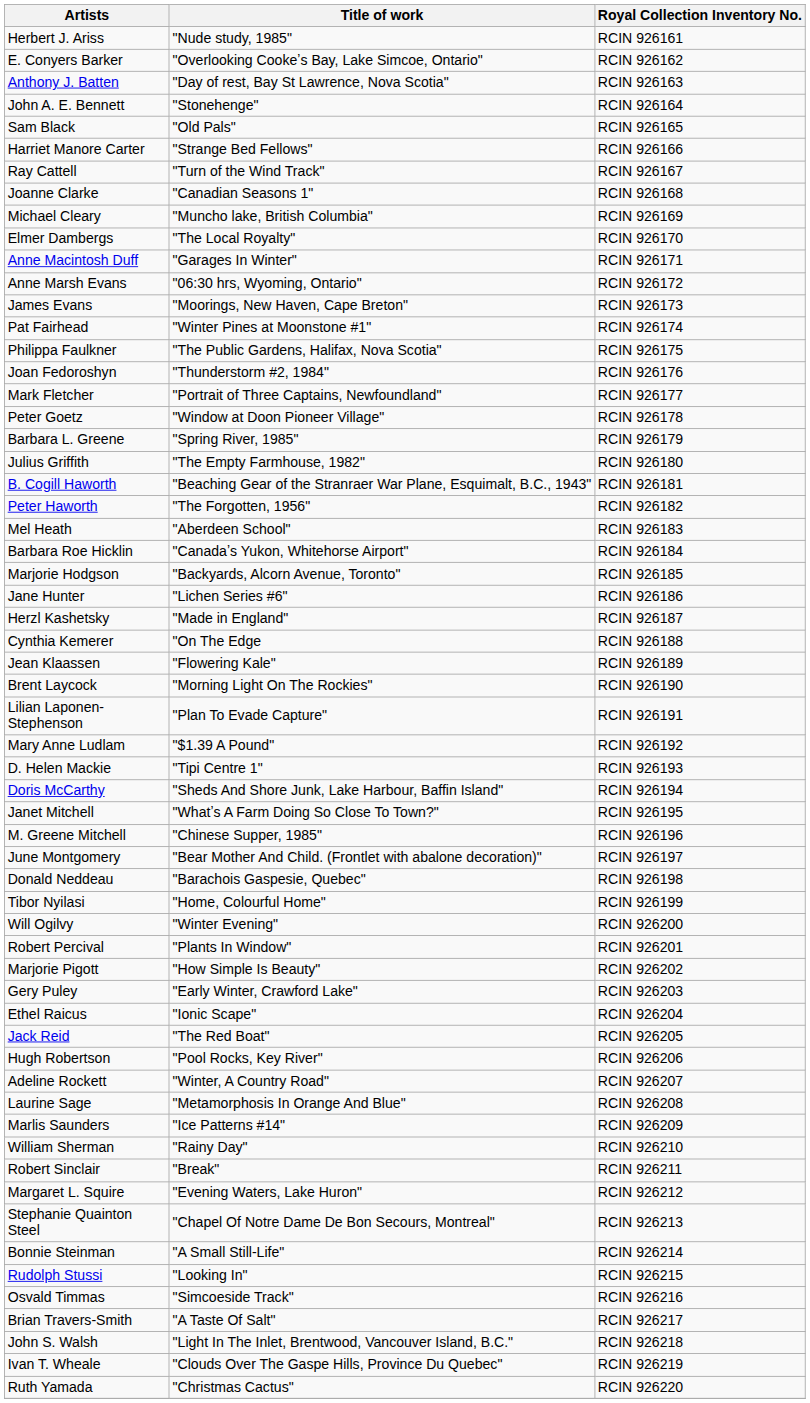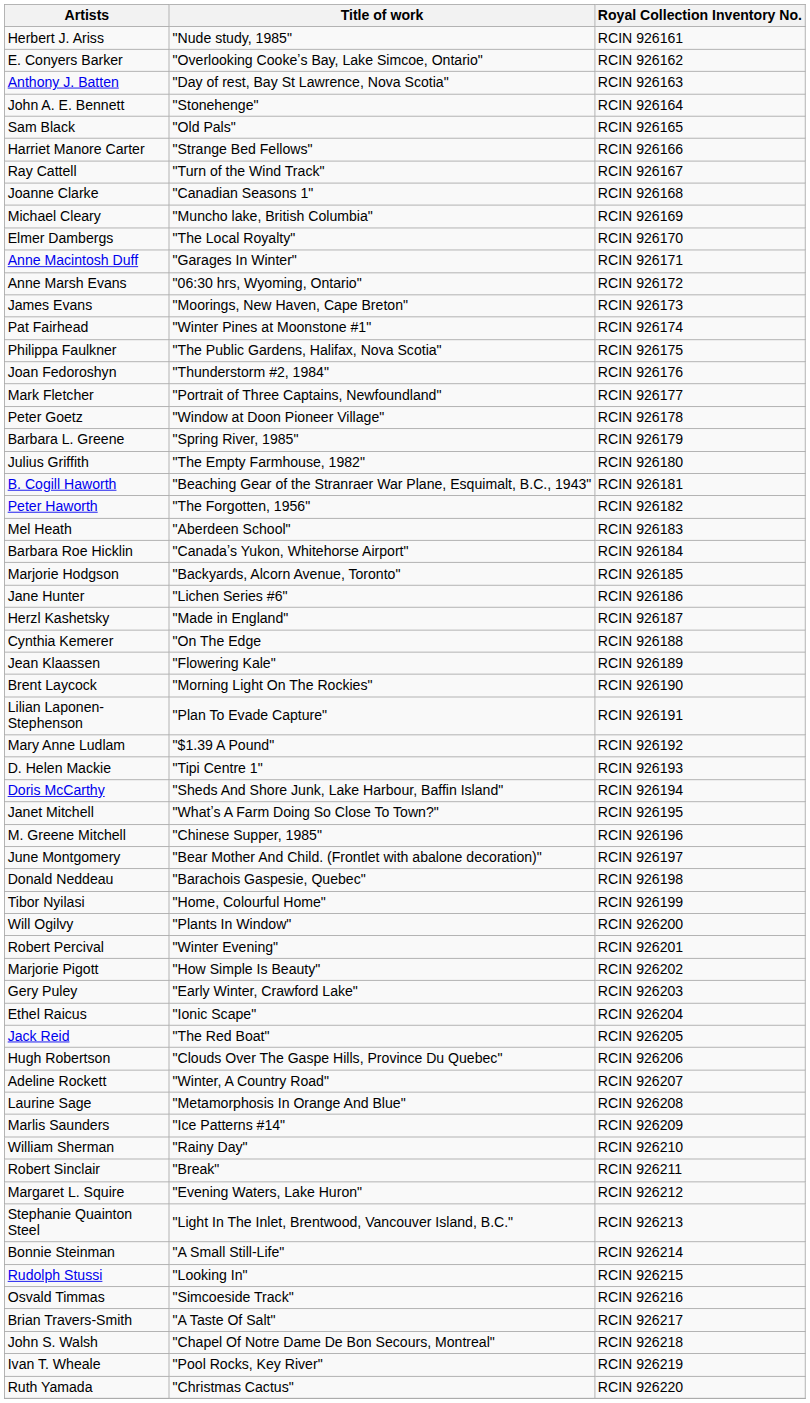 <table class="wikitable">
 <tr>
 <th>Artists</th>
 <th>Title of work</th>
 <th>Royal Collection Inventory No.</th>
 </tr>
 <tr>
 <td width="180pt">Herbert J. Ariss</td>
 <td>"Nude study, 1985"</td>
 <td>RCIN 926161</td>
 </tr>
 <tr>
 <td>E. Conyers Barker</td>
 <td>"Overlooking Cookeʼs Bay, Lake Simcoe, Ontario"</td>
 <td>RCIN 926162</td>
 </tr>
 <tr>
 <td><a href='#'>Anthony J. Batten</a></td>
 <td>"Day of rest, Bay St Lawrence, Nova Scotia"</td>
 <td>RCIN 926163</td>
 </tr>
 <tr>
 <td>John A. E. Bennett</td>
 <td>"Stonehenge"</td>
 <td>RCIN 926164</td>
 </tr>
 <tr>
 <td>Sam Black</td>
 <td>"Old Pals"</td>
 <td>RCIN 926165</td>
 </tr>
 <tr>
 <td>Harriet Manore Carter</td>
 <td>"Strange Bed Fellows"</td>
 <td>RCIN 926166</td>
 </tr>
 <tr>
 <td>Ray Cattell</td>
 <td>"Turn of the Wind Track"</td>
 <td>RCIN 926167</td>
 </tr>
 <tr>
 <td>Joanne Clarke</td>
 <td>"Canadian Seasons 1"</td>
 <td>RCIN 926168</td>
 </tr>
 <tr>
 <td>Michael Cleary</td>
 <td>"Muncho lake, British Columbia"</td>
 <td>RCIN 926169</td>
 </tr>
 <tr>
 <td>Elmer Dambergs</td>
 <td>"The Local Royalty"</td>
 <td>RCIN 926170</td>
 </tr>
 <tr>
 <td><a href='#'>Anne Macintosh Duff</a></td>
 <td>"Garages In Winter"</td>
 <td>RCIN 926171</td>
 </tr>
 <tr>
 <td>Anne Marsh Evans</td>
 <td>"06:30 hrs, Wyoming, Ontario"</td>
 <td>RCIN 926172</td>
 </tr>
 <tr>
 <td>James Evans</td>
 <td>"Moorings, New Haven, Cape Breton"</td>
 <td>RCIN 926173</td>
 </tr>
 <tr>
 <td>Pat Fairhead</td>
 <td>"Winter Pines at Moonstone #1"</td>
 <td>RCIN 926174</td>
 </tr>
 <tr>
 <td>Philippa Faulkner</td>
 <td>"The Public Gardens, Halifax, Nova Scotia"</td>
 <td>RCIN 926175</td>
 </tr>
 <tr>
 <td>Joan Fedoroshyn</td>
 <td>"Thunderstorm #2, 1984"</td>
 <td>RCIN 926176</td>
 </tr>
 <tr>
 <td>Mark Fletcher</td>
 <td>"Portrait of Three Captains, Newfoundland"</td>
 <td>RCIN 926177</td>
 </tr>
 <tr>
 <td>Peter Goetz</td>
 <td>"Window at Doon Pioneer Village"</td>
 <td>RCIN 926178</td>
 </tr>
 <tr>
 <td>Barbara L. Greene</td>
 <td>"Spring River, 1985"</td>
 <td>RCIN 926179</td>
 </tr>
 <tr>
 <td>Julius Griffith</td>
 <td>"The Empty Farmhouse, 1982"</td>
 <td>RCIN 926180</td>
 </tr>
 <tr>
 <td><a href='#'>B. Cogill Haworth</a></td>
 <td>"Beaching Gear of the Stranraer War Plane, Esquimalt, B.C., 1943"</td>
 <td>RCIN 926181</td>
 </tr>
 <tr>
 <td><a href='#'>Peter Haworth</a></td>
 <td>"The Forgotten, 1956"</td>
 <td>RCIN 926182</td>
 </tr>
 <tr>
 <td>Mel Heath</td>
 <td>"Aberdeen School"</td>
 <td>RCIN 926183</td>
 </tr>
 <tr>
 <td>Barbara Roe Hicklin</td>
 <td>"Canadaʼs Yukon, Whitehorse Airport"</td>
 <td>RCIN 926184</td>
 </tr>
 <tr>
 <td>Marjorie Hodgson</td>
 <td>"Backyards, Alcorn Avenue, Toronto"</td>
 <td>RCIN 926185</td>
 </tr>
 <tr>
 <td>Jane Hunter</td>
 <td>"Lichen Series #6"</td>
 <td>RCIN 926186</td>
 </tr>
 <tr>
 <td>Herzl Kashetsky</td>
 <td>"Made in England"</td>
 <td>RCIN 926187</td>
 </tr>
 <tr>
 <td>Cynthia Kemerer</td>
 <td>"On The Edge</td>
 <td>RCIN 926188</td>
 </tr>
 <tr>
 <td>Jean Klaassen</td>
 <td>"Flowering Kale"</td>
 <td>RCIN 926189</td>
 </tr>
 <tr>
 <td>Brent Laycock</td>
 <td>"Morning Light On The Rockies"</td>
 <td>RCIN 926190</td>
 </tr>
 <tr>
 <td>Lilian Laponen-Stephenson</td>
 <td>"Plan To Evade Capture"</td>
 <td>RCIN 926191</td>
 </tr>
 <tr>
 <td>Mary Anne Ludlam</td>
 <td>"$1.39 A Pound"</td>
 <td>RCIN 926192</td>
 </tr>
 <tr>
 <td>D. Helen Mackie</td>
 <td>"Tipi Centre 1"</td>
 <td>RCIN 926193</td>
 </tr>
 <tr>
 <td><a href='#'>Doris McCarthy</a></td>
 <td>"Sheds And Shore Junk, Lake Harbour, Baffin Island"</td>
 <td>RCIN 926194</td>
 </tr>
 <tr>
 <td>Janet Mitchell</td>
 <td>"Whatʼs A Farm Doing So Close To Town?"</td>
 <td>RCIN 926195</td>
 </tr>
 <tr>
 <td>M. Greene Mitchell</td>
 <td>"Chinese Supper, 1985"</td>
 <td>RCIN 926196</td>
 </tr>
 <tr>
 <td>June Montgomery</td>
 <td>"Bear Mother And Child. (Frontlet with abalone decoration)"</td>
 <td>RCIN 926197</td>
 </tr>
 <tr>
 <td>Donald Neddeau</td>
 <td>"Barachois Gaspesie, Quebec"</td>
 <td>RCIN 926198</td>
 </tr>
 <tr>
 <td>Tibor Nyilasi</td>
 <td>"Home, Colourful Home"</td>
 <td>RCIN 926199</td>
 </tr>
 <tr>
 <td>Will Ogilvy</td>
-<td>"Winter Evening"</td>
+<td>"Plants In Window"</td>
 <td>RCIN 926200</td>
 </tr>
 <tr>
 <td>Robert Percival</td>
-<td>"Plants In Window"</td>
+<td>"Winter Evening"</td>
 <td>RCIN 926201</td>
 </tr>
 <tr>
 <td>Marjorie Pigott</td>
 <td>"How Simple Is Beauty"</td>
 <td>RCIN 926202</td>
 </tr>
 <tr>
 <td>Gery Puley</td>
 <td>"Early Winter, Crawford Lake"</td>
 <td>RCIN 926203</td>
 </tr>
 <tr>
 <td>Ethel Raicus</td>
 <td>"Ionic Scape"</td>
 <td>RCIN 926204</td>
 </tr>
 <tr>
 <td><a href='#'>Jack Reid</a></td>
 <td>"The Red Boat"</td>
 <td>RCIN 926205</td>
 </tr>
 <tr>
 <td>Hugh Robertson</td>
-<td>"Pool Rocks, Key River"</td>
+<td>"Clouds Over The Gaspe Hills, Province Du Quebec"</td>
 <td>RCIN 926206</td>
 </tr>
 <tr>
 <td>Adeline Rockett</td>
 <td>"Winter, A Country Road"</td>
 <td>RCIN 926207</td>
 </tr>
 <tr>
 <td>Laurine Sage</td>
 <td>"Metamorphosis In Orange And Blue"</td>
 <td>RCIN 926208</td>
 </tr>
 <tr>
 <td>Marlis Saunders</td>
 <td>"Ice Patterns #14"</td>
 <td>RCIN 926209</td>
 </tr>
 <tr>
 <td>William Sherman</td>
 <td>"Rainy Day"</td>
 <td>RCIN 926210</td>
 </tr>
 <tr>
 <td>Robert Sinclair</td>
 <td>"Break"</td>
 <td>RCIN 926211</td>
 </tr>
 <tr>
 <td>Margaret L. Squire</td>
 <td>"Evening Waters, Lake Huron"</td>
 <td>RCIN 926212</td>
 </tr>
 <tr>
 <td>Stephanie Quainton Steel</td>
-<td>"Chapel Of Notre Dame De Bon Secours, Montreal"</td>
+<td>"Light In The Inlet, Brentwood, Vancouver Island, B.C."</td>
 <td>RCIN 926213</td>
 </tr>
 <tr>
 <td>Bonnie Steinman</td>
 <td>"A Small Still-Life"</td>
 <td>RCIN 926214</td>
 </tr>
 <tr>
 <td><a href='#'>Rudolph Stussi</a></td>
 <td>"Looking In"</td>
 <td>RCIN 926215</td>
 </tr>
 <tr>
 <td>Osvald Timmas</td>
 <td>"Simcoeside Track"</td>
 <td>RCIN 926216</td>
 </tr>
 <tr>
 <td>Brian Travers-Smith</td>
 <td>"A Taste Of Salt"</td>
 <td>RCIN 926217</td>
 </tr>
 <tr>
 <td>John S. Walsh</td>
-<td>"Light In The Inlet, Brentwood, Vancouver Island, B.C."</td>
+<td>"Chapel Of Notre Dame De Bon Secours, Montreal"</td>
 <td>RCIN 926218</td>
 </tr>
 <tr>
 <td>Ivan T. Wheale</td>
-<td>"Clouds Over The Gaspe Hills, Province Du Quebec"</td>
+<td>"Pool Rocks, Key River"</td>
 <td>RCIN 926219</td>
 </tr>
 <tr>
 <td>Ruth Yamada</td>
 <td>"Christmas Cactus"</td>
 <td>RCIN 926220</td>
 </tr>
 <tr>
 </tr>
 </table>
